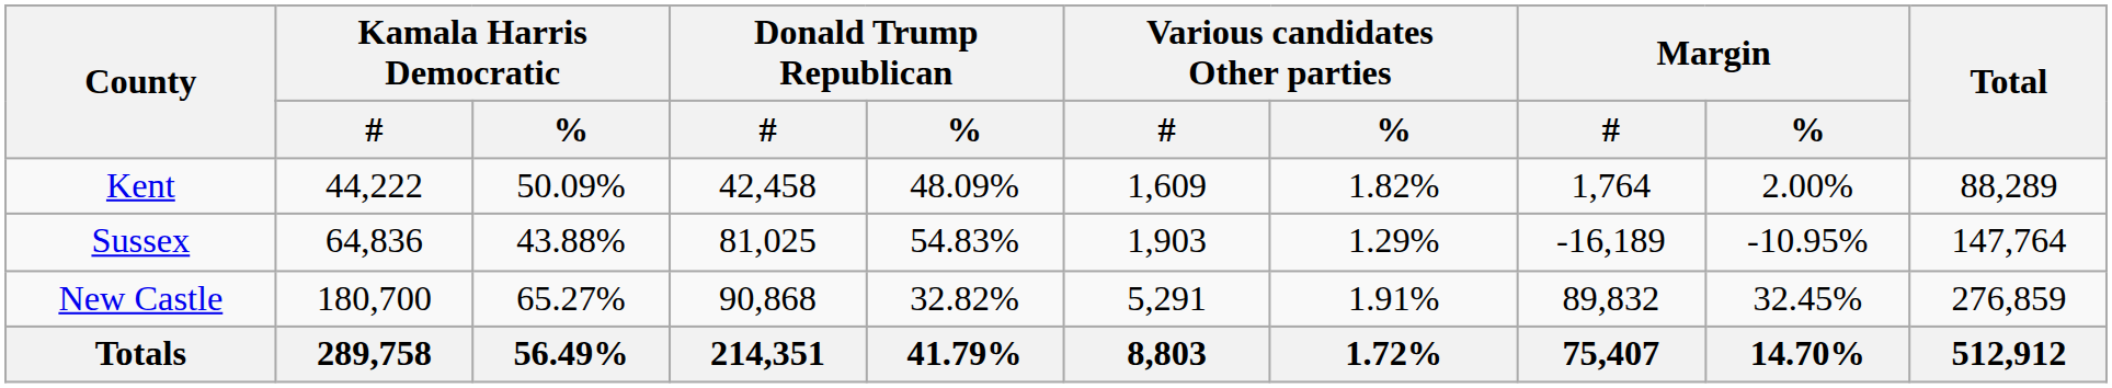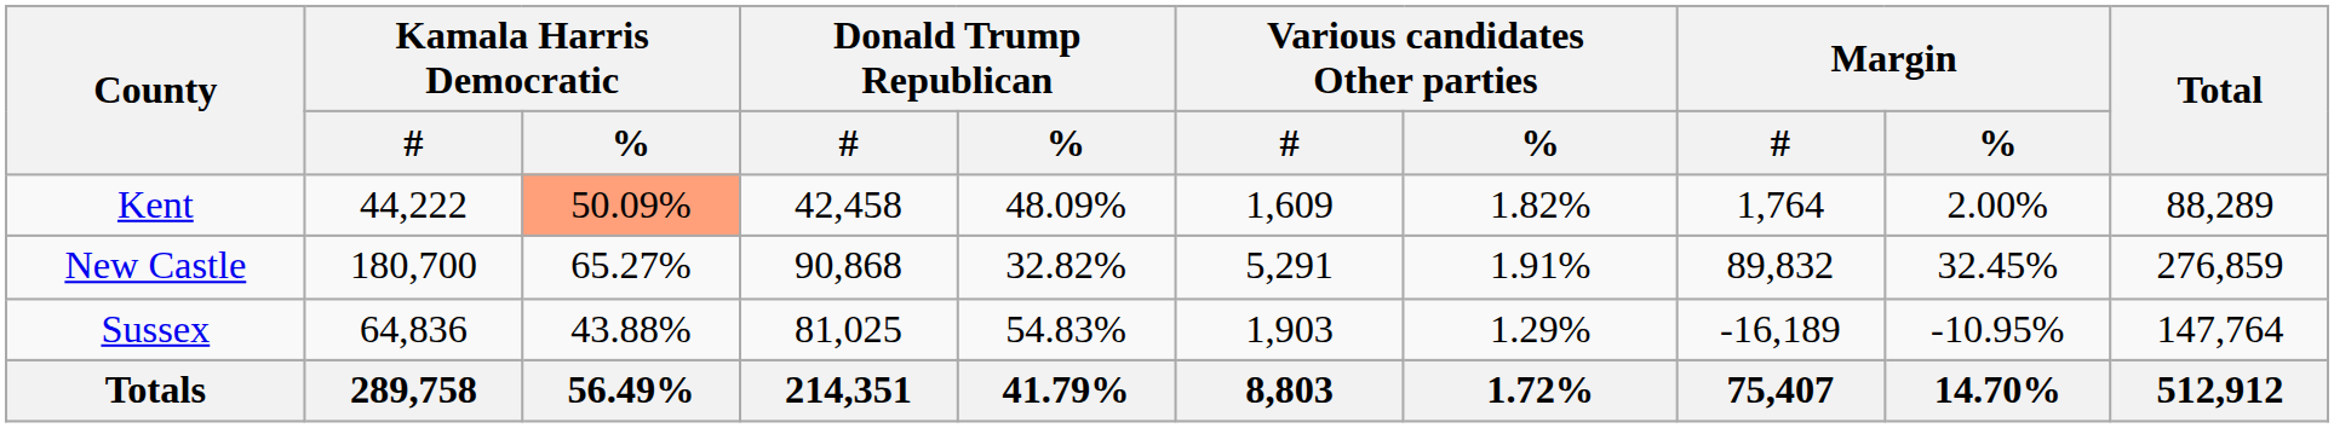 <table width="60%"  class="wikitable sortable" style="text-align:center">
 <tr>
 <th style="text-align:center;" rowspan="2">County</th>
 <th style="text-align:center;" colspan="2">Kamala Harris<br>Democratic</th>
 <th style="text-align:center;" colspan="2">Donald Trump<br>Republican</th>
 <th style="text-align:center;" colspan="2">Various candidates<br>Other parties</th>
 <th style="text-align:center;" colspan="2">Margin</th>
 <th style="text-align:center;" rowspan="2">Total</th>
 </tr>
 <tr>
 <th style="text-align:center;" data-sort-type="number">#</th>
 <th style="text-align:center;" data-sort-type="number">%</th>
 <th style="text-align:center;" data-sort-type="number">#</th>
 <th style="text-align:center;" data-sort-type="number">%</th>
 <th style="text-align:center;" data-sort-type="number">#</th>
 <th style="text-align:center;" data-sort-type="number">%</th>
 <th style="text-align:center;" data-sort-type="number">#</th>
 <th style="text-align:center;" data-sort-type="number">%</th>
 </tr>
 <tr style="text-align:center;">
 <td><a href='#'>Kent</a></td>
 <td>44,222</td>
-<td>50.09%</td>
+<td style="background: lightsalmon;">50.09%</td>
 <td>42,458</td>
 <td>48.09%</td>
 <td>1,609</td>
 <td>1.82%</td>
 <td>1,764</td>
 <td>2.00%</td>
 <td>88,289</td>
+</tr>
+<tr style="text-align:center;">
+<td><a href='#'>New Castle</a></td>
+<td>180,700</td>
+<td>65.27%</td>
+<td>90,868</td>
+<td>32.82%</td>
+<td>5,291</td>
+<td>1.91%</td>
+<td>89,832</td>
+<td>32.45%</td>
+<td>276,859</td>
 </tr>
 <tr style="text-align:center;">
 <td><a href='#'>Sussex</a></td>
 <td>64,836</td>
 <td>43.88%</td>
 <td>81,025</td>
 <td>54.83%</td>
 <td>1,903</td>
 <td>1.29%</td>
 <td>-16,189</td>
 <td>-10.95%</td>
 <td>147,764</td>
-</tr>
-<tr style="text-align:center;">
-<td><a href='#'>New Castle</a></td>
-<td>180,700</td>
-<td>65.27%</td>
-<td>90,868</td>
-<td>32.82%</td>
-<td>5,291</td>
-<td>1.91%</td>
-<td>89,832</td>
-<td>32.45%</td>
-<td>276,859</td>
 </tr>
 <tr>
 <th>Totals</th>
 <th>289,758</th>
 <th>56.49%</th>
 <th>214,351</th>
 <th>41.79%</th>
 <th>8,803</th>
 <th>1.72%</th>
 <th>75,407</th>
 <th>14.70%</th>
 <th>512,912</th>
 </tr>
 </table>
